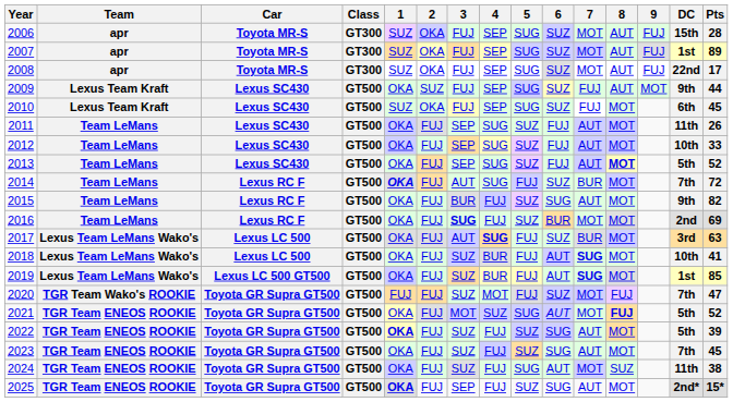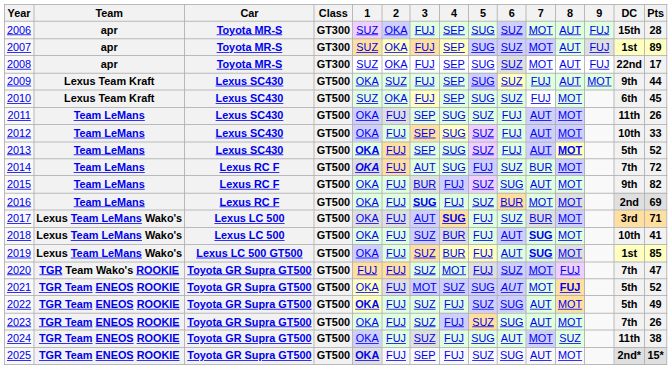 <table class="wikitable" style="text-align:center; font-size:85%">
 <tr>
 <th>Year</th>
 <th>Team</th>
 <th>Car</th>
 <th>Class</th>
 <th>1</th>
 <th>2</th>
 <th>3</th>
 <th>4</th>
 <th>5</th>
 <th>6</th>
 <th>7</th>
 <th>8</th>
 <th>9</th>
 <th>DC</th>
 <th>Pts</th>
 </tr>
 <tr>
 <td><a href='#'>2006</a></td>
 <th>apr</th>
 <th nowrap><a href='#'>Toyota MR-S</a></th>
 <th>GT300</th>
 <td style="background:#EFCFFF;"><a href='#'>SUZ</a><br></td>
 <td style="background:#CFCFFF;"><a href='#'>OKA</a><br></td>
 <td style="background:#DFFFDF;"><a href='#'>FUJ</a><br></td>
 <td style="background:#DFFFDF;"><a href='#'>SEP</a><br></td>
 <td style="background:#DFFFDF;"><a href='#'>SUG</a><br></td>
 <td style="background:#CFCFFF;"><a href='#'>SUZ</a><br></td>
 <td style="background:#DFFFDF;"><a href='#'>MOT</a><br></td>
 <td style="background:#DFFFDF;"><a href='#'>AUT</a><br></td>
 <td style="background:#DFFFDF;"><a href='#'>FUJ</a><br></td>
 <th>15th</th>
 <th>28</th>
 </tr>
 <tr>
 <td><a href='#'>2007</a></td>
 <th>apr</th>
 <th nowrap><a href='#'>Toyota MR-S</a></th>
 <th>GT300</th>
 <td style="background:#FFDF9F;"><a href='#'>SUZ</a><br></td>
 <td style="background:#FFFFBF;"><a href='#'>OKA</a><br></td>
 <td style="background:#FFDF9F;"><a href='#'>FUJ</a><br></td>
 <td style="background:#FFFFBF;"><a href='#'>SEP</a><br></td>
 <td style="background:#CFCFFF;"><a href='#'>SUG</a><br></td>
 <td style="background:#CFCFFF;"><a href='#'>SUZ</a><br></td>
 <td style="background:#CFCFFF;"><a href='#'>MOT</a><br></td>
 <td style="background:#DFFFDF;"><a href='#'>AUT</a><br></td>
 <td style="background:#DFDFDF;"><a href='#'>FUJ</a><br></td>
 <td style="background:#FFFFBF;"><strong>1st</strong></td>
 <td style="background:#FFFFBF;"><strong>89</strong></td>
 </tr>
 <tr>
 <td><a href='#'>2008</a></td>
 <th>apr</th>
 <th nowrap><a href='#'>Toyota MR-S</a></th>
 <th>GT300</th>
 <td style="background:#FFFFFF;"><a href='#'>SUZ</a></td>
 <td style="background:#FFFFFF;"><a href='#'>OKA</a></td>
 <td style="background:#FFFFFF;"><a href='#'>FUJ</a></td>
 <td style="background:#FFFFFF;"><a href='#'>SEP</a></td>
 <td style="background:#FFFFFF;"><a href='#'>SUG</a></td>
 <td style="background:#DFDFDF;"><a href='#'>SUZ</a><br></td>
 <td style="background:#FFFFFF;"><a href='#'>MOT</a></td>
 <td style="background:#FFFFFF;"><a href='#'>AUT</a></td>
 <td style="background:#FFFFFF;"><a href='#'>FUJ</a></td>
 <th>22nd</th>
 <th>17</th>
 </tr>
 <tr>
 <td><a href='#'>2009</a></td>
 <th nowrap>Lexus Team Kraft</th>
 <th nowrap><a href='#'>Lexus SC430</a></th>
 <th>GT500</th>
 <td style="background:#DFFFDF;"><a href='#'>OKA</a><br></td>
 <td style="background:#DFFFDF;"><a href='#'>SUZ</a><br></td>
 <td style="background:#DFFFDF;"><a href='#'>FUJ</a><br></td>
 <td style="background:#DFFFDF;"><a href='#'>SEP</a><br></td>
 <td style="background:#CFCFFF;"><a href='#'>SUG</a><br></td>
 <td style="background:#FFFFBF;"><a href='#'>SUZ</a><br></td>
 <td style="background:#DFFFDF;"><a href='#'>FUJ</a><br></td>
 <td style="background:#DFFFDF;"><a href='#'>AUT</a><br></td>
 <td style="background:#DFFFDF;"><a href='#'>MOT</a><br></td>
 <th>9th</th>
 <th>44</th>
 </tr>
 <tr>
 <td><a href='#'>2010</a></td>
 <th nowrap>Lexus Team Kraft</th>
 <th nowrap><a href='#'>Lexus SC430</a></th>
 <th>GT500</th>
 <td style="background:#DFFFDF;"><a href='#'>SUZ</a><br></td>
 <td style="background:#DFFFDF;"><a href='#'>OKA</a><br></td>
 <td style="background:#FFFFBF;"><a href='#'>FUJ</a><br></td>
 <td style="background:#DFFFDF;"><a href='#'>SEP</a><br></td>
 <td style="background:#DFFFDF;"><a href='#'>SUG</a><br></td>
 <td style="background:#DFFFDF;"><a href='#'>SUZ</a><br></td>
 <td style="background:#FFFFFF;"><a href='#'>FUJ</a><br></td>
 <td style="background:#DFFFDF;"><a href='#'>MOT</a><br></td>
 <td></td>
 <th>6th</th>
 <th>45</th>
 </tr>
 <tr>
 <td><a href='#'>2011</a></td>
 <th nowrap><a href='#'>Team LeMans</a></th>
 <th nowrap><a href='#'>Lexus SC430</a></th>
 <th>GT500</th>
 <td style="background:#CFCFFF;"><a href='#'>OKA</a><br></td>
 <td style="background:#DFDFDF;"><a href='#'>FUJ</a><br></td>
 <td style="background:#DFFFDF;"><a href='#'>SEP</a><br></td>
 <td style="background:#DFFFDF;"><a href='#'>SUG</a><br></td>
 <td style="background:#DFFFDF;"><a href='#'>SUZ</a><br></td>
 <td style="background:#DFFFDF;"><a href='#'>FUJ</a><br></td>
 <td style="background:#CFCFFF;"><a href='#'>AUT</a><br></td>
 <td style="background:#CFCFFF;"><a href='#'>MOT</a><br></td>
 <td></td>
 <th>11th</th>
 <th>26</th>
 </tr>
 <tr>
 <td><a href='#'>2012</a></td>
 <th nowrap><a href='#'>Team LeMans</a></th>
 <th nowrap><a href='#'>Lexus SC430</a></th>
 <th>GT500</th>
 <td style="background:#CFCFFF;"><a href='#'>OKA</a><br></td>
 <td style="background:#DFFFDF;"><a href='#'>FUJ</a><br></td>
 <td style="background:#FFDF9F;"><a href='#'>SEP</a><br></td>
 <td style="background:#FFFFBF;"><a href='#'>SUG</a><br></td>
 <td style="background:#EFCFFF;"><a href='#'>SUZ</a><br></td>
 <td style="background:#DFFFDF;"><a href='#'>FUJ</a><br></td>
 <td style="background:#CFCFFF;"><a href='#'>AUT</a><br></td>
 <td style="background:#CFCFFF;"><a href='#'>MOT</a><br></td>
 <td></td>
 <th>10th</th>
 <th>33</th>
 </tr>
 <tr>
 <td><a href='#'>2013</a></td>
 <th nowrap><a href='#'>Team LeMans</a></th>
 <th nowrap><a href='#'>Lexus SC430</a></th>
 <th>GT500</th>
-<td style="background:#DFFFDF;"><a href='#'>OKA</a><br></td>
+<td style="background:#DFFFDF;"><strong><a href='#'>OKA</a><br></strong></td>
 <td style="background:#FFDF9F;"><a href='#'>FUJ</a><br></td>
 <td style="background:#DFFFDF;"><a href='#'>SEP</a><br></td>
 <td style="background:#DFFFDF;"><a href='#'>SUG</a><br></td>
 <td style="background:#EFCFFF;"><a href='#'>SUZ</a><br></td>
 <td style="background:#DFFFDF;"><a href='#'>FUJ</a><br></td>
 <td style="background:#CFCFFF;"><a href='#'>AUT</a><br></td>
 <td style="background:#FFFFBF;"><strong><a href='#'>MOT</a><br></strong></td>
 <td></td>
 <th>5th</th>
 <th>52</th>
 </tr>
 <tr>
 <td><a href='#'>2014</a></td>
 <th nowrap><a href='#'>Team LeMans</a></th>
 <th nowrap><a href='#'>Lexus RC F</a></th>
 <th>GT500</th>
 <td style="background:#DFDFDF;"><strong><em><a href='#'>OKA</a></em></strong><br></td>
 <td style="background:#FFDF9F;"><a href='#'>FUJ</a><br></td>
 <td style="background:#DFFFDF;"><a href='#'>AUT</a><br></td>
 <td style="background:#DFFFDF;"><a href='#'>SUG</a><br></td>
 <td style="background:#CFCFFF;"><a href='#'>FUJ</a><br></td>
 <td style="background:#DFFFDF;"><a href='#'>SUZ</a><br></td>
 <td style="background:#DFFFDF;"><a href='#'>BUR</a><br></td>
 <td style="background:#CFCFFF;"><a href='#'>MOT</a><br></td>
 <td></td>
 <th>7th</th>
 <th>72</th>
 </tr>
 <tr>
 <td><a href='#'>2015</a></td>
 <th nowrap><a href='#'>Team LeMans</a></th>
 <th nowrap><a href='#'>Lexus RC F</a></th>
 <th>GT500</th>
 <td style="background:#DFFFDF;"><a href='#'>OKA</a><br></td>
 <td style="background:#DFFFDF;"><a href='#'>FUJ</a><br></td>
 <td style="background:#DFDFDF;"><a href='#'>BUR</a><br></td>
 <td style="background:#CFCFFF;"><a href='#'>FUJ</a><br></td>
 <td style="background:#EFCFFF;"><a href='#'>SUZ</a><br></td>
 <td style="background:#DFFFDF;"><a href='#'>SUG</a><br></td>
 <td style="background:#DFFFDF;"><a href='#'>AUT</a><br></td>
 <td style="background:#DFFFDF;"><a href='#'>MOT</a><br></td>
 <td></td>
 <th>9th</th>
 <th>82</th>
 </tr>
 <tr>
 <td><a href='#'>2016</a></td>
 <th nowrap><a href='#'>Team LeMans</a></th>
 <th nowrap><a href='#'>Lexus RC F</a></th>
 <th>GT500</th>
 <td style="background:#DFFFDF;"><a href='#'>OKA</a><br></td>
 <td style="background:#DFFFDF;"><a href='#'>FUJ</a><br></td>
 <td style="background:#DFFFDF;"><strong><a href='#'>SUG</a></strong><br></td>
 <td style="background:#DFFFDF;"><a href='#'>FUJ</a><br></td>
 <td style="background:#DFFFDF;"><a href='#'>SUZ</a><br></td>
 <td style="background:#FFDF9F;"><a href='#'>BUR</a><br></td>
 <td style="background:#DFFFDF;"><a href='#'>MOT</a><br></td>
 <td style="background:#DFDFDF;"><a href='#'>MOT</a><br></td>
 <td></td>
 <th style="background:#DFDFDF;">2nd</th>
 <th style="background:#DFDFDF;">69</th>
 </tr>
 <tr>
 <td><a href='#'>2017</a></td>
 <th nowrap>Lexus <a href='#'>Team LeMans</a> Wako's</th>
 <th nowrap><a href='#'>Lexus LC 500</a></th>
 <th>GT500</th>
 <td style="background:#DFDFDF;"><a href='#'>OKA</a><br></td>
 <td style="background:#DFDFDF;"><a href='#'>FUJ</a><br></td>
 <td style="background:#CFCFFF;"><a href='#'>AUT</a><br></td>
 <td style="background:#FFDF9F;"><strong><a href='#'>SUG</a></strong><br></td>
 <td style="background:#DFFFDF;"><a href='#'>FUJ</a><br></td>
 <td style="background:#DFFFDF;"><a href='#'>SUZ</a><br></td>
 <td style="background:#DFDFDF;"><a href='#'>BUR</a><br></td>
 <td style="background:#CFCFFF;"><a href='#'>MOT</a><br></td>
 <td></td>
 <th style="background:#FFDF9F;">3rd</th>
-<th style="background:#FFDF9F;">63</th>
+<th style="background:#FFDF9F;">71</th>
 </tr>
 <tr>
 <td><a href='#'>2018</a></td>
 <th nowrap>Lexus <a href='#'>Team LeMans</a> Wako's</th>
 <th nowrap><a href='#'>Lexus LC 500</a></th>
 <th>GT500</th>
 <td style="background:#DFFFDF;"><a href='#'>OKA</a><br></td>
 <td style="background:#DFFFDF;"><a href='#'>FUJ</a><br></td>
 <td style="background:#CFCFFF;"><a href='#'>SUZ</a><br></td>
 <td style="background:#DFDFDF;"><a href='#'>BUR</a><br></td>
 <td style="background:#DFFFDF;"><a href='#'>FUJ</a><br></td>
 <td style="background:#CFCFFF;"><a href='#'>AUT</a><br></td>
 <td style="background:#DFFFDF;"><strong><a href='#'>SUG</a></strong><br></td>
 <td style="background:#DFFFDF;"><a href='#'>MOT</a><br></td>
 <td></td>
 <th>10th</th>
 <th>41</th>
 </tr>
 <tr>
 <td><a href='#'>2019</a></td>
 <th nowrap>Lexus <a href='#'>Team LeMans</a> Wako's</th>
 <th nowrap><a href='#'>Lexus LC 500 GT500</a></th>
 <th>GT500</th>
 <td style="background:#CFCFFF;"><a href='#'>OKA</a><br></td>
 <td style="background:#DFFFDF;"><a href='#'>FUJ</a><br></td>
 <td style="background:#FFDF9F;"><a href='#'>SUZ</a><br></td>
 <td style="background:#FFFFBF;"><a href='#'>BUR</a><br></td>
 <td style="background:#FFFFBF;"><a href='#'>FUJ</a><br></td>
 <td style="background:#DFFFDF;"><a href='#'>AUT</a><br></td>
 <td style="background:#DFFFDF;"><strong><a href='#'>SUG</a></strong><br></td>
 <td style="background:#DFDFDF;"><a href='#'>MOT</a><br></td>
 <td></td>
 <th style="background:#FFFFBF;">1st</th>
 <th style="background:#FFFFBF;">85</th>
 </tr>
 <tr>
 <td><a href='#'>2020</a></td>
 <th nowrap><a href='#'>TGR</a> Team Wako's <a href='#'>ROOKIE</a></th>
 <th nowrap><a href='#'>Toyota GR Supra GT500</a></th>
 <th>GT500</th>
 <td style="background:#ffdf9f;"><a href='#'>FUJ</a><br></td>
 <td style="background:#ffdf9f;"><a href='#'>FUJ</a><br></td>
 <td style="background:#dfffdf;"><a href='#'>SUZ</a><br></td>
 <td style="background:#dfffdf;"><a href='#'>MOT</a><br></td>
 <td style="background:#DFDFDF;"><a href='#'>FUJ</a><br></td>
 <td style="background:#CFCFFF;"><a href='#'>SUZ</a><br></td>
 <td style="background:#CFCFFF;"><a href='#'>MOT</a><br></td>
 <td style="background:#efcfff;"><a href='#'>FUJ</a><br></td>
 <td></td>
 <th style="background:#;">7th</th>
 <th style="background:#;">47</th>
 </tr>
 <tr>
 <td><a href='#'>2021</a></td>
 <th nowrap><a href='#'>TGR Team</a> <a href='#'>ENEOS</a> <a href='#'>ROOKIE</a></th>
 <th nowrap><a href='#'>Toyota GR Supra GT500</a></th>
 <th>GT500</th>
 <td style="background:#FFFFBF;"><a href='#'>OKA</a><br></td>
 <td style="background:#DFDFDF;"><a href='#'>FUJ</a><br></td>
 <td style="background:#CFCFFF;"><a href='#'>MOT</a><br></td>
 <td style="background:#CFCFFF;"><a href='#'>SUZ</a><br></td>
 <td style="background:#CFCFFF;"><a href='#'>SUG</a><br></td>
 <td style="background:#CFCFFF;"><em><a href='#'>AUT</a></em><br></td>
 <td style="background:#DFFFDF;"><a href='#'>MOT</a><br></td>
 <td style="background:#FFDF9F;"><strong><a href='#'>FUJ</a></strong><br></td>
 <td></td>
 <th>5th</th>
 <th>52</th>
 </tr>
 <tr>
 <td><a href='#'>2022</a></td>
 <th nowrap><a href='#'>TGR Team</a> <a href='#'>ENEOS</a> <a href='#'>ROOKIE</a></th>
 <th nowrap><a href='#'>Toyota GR Supra GT500</a></th>
 <th>GT500</th>
 <td style="background:#FFFFBF;"><strong><a href='#'>OKA</a></strong><br></td>
 <td style="background:#DFFFDF;"><a href='#'>FUJ</a><br></td>
 <td style="background:#DFFFDF;"><a href='#'>SUZ</a><br></td>
 <td style="background:#DFFFDF;"><a href='#'>FUJ</a><br></td>
 <td style="background:#CFCFFF;"><a href='#'>SUZ</a><br></td>
 <td style="background:#CFCFFF;"><a href='#'>SUG</a><br></td>
 <td style="background:#DFFFDF;"><a href='#'>AUT</a><br></td>
 <td style="background:#FFDF9F;"><a href='#'>MOT</a><br></td>
 <td></td>
 <th>5th</th>
-<th>39</th>
+<th>49</th>
 </tr>
 <tr>
 <td><a href='#'>2023</a></td>
 <th nowrap><a href='#'>TGR Team</a> <a href='#'>ENEOS</a> <a href='#'>ROOKIE</a></th>
 <th nowrap><a href='#'>Toyota GR Supra GT500</a></th>
 <th>GT500</th>
 <td style="background:#DFFFDF;"><a href='#'>OKA</a><br></td>
 <td style="background:#DFFFDF;"><a href='#'>FUJ</a><br></td>
 <td style="background:#DFFFDF;"><a href='#'>SUZ</a><br></td>
 <td style="background:#CFCFFF;"><a href='#'>FUJ</a><br></td>
 <td style="background:#FFDF9F;"><a href='#'>SUZ</a><br></td>
 <td style="background:#DFFFDF;"><a href='#'>SUG</a><br></td>
 <td style="background:#DFFFDF;"><a href='#'>AUT</a><br></td>
 <td style="background:#DFFFDF;"><a href='#'>MOT</a><br></td>
 <td></td>
 <th>7th</th>
-<th>45</th>
+<th>26</th>
 </tr>
 <tr>
 <td><a href='#'>2024</a></td>
 <th nowrap><a href='#'>TGR Team</a> <a href='#'>ENEOS</a> <a href='#'>ROOKIE</a></th>
 <th nowrap><a href='#'>Toyota GR Supra GT500</a></th>
 <th>GT500</th>
 <td style="background:#CFCFFF;"><a href='#'>OKA</a><br></td>
 <td style="background:#DFFFDF;"><a href='#'>FUJ</a><br></td>
 <td style="background:#DFDFDF;"><a href='#'>SUZ</a><br></td>
 <td style="background:#DFFFDF;"><a href='#'>FUJ</a><br></td>
 <td style="background:#DFFFDF;"><a href='#'>SUG</a><br></td>
 <td style="background:#DFFFDF;"><a href='#'>AUT</a><br></td>
 <td style="background:#CFCFFF;"><a href='#'>MOT</a><br></td>
 <td style="background:#DFFFDF;"><a href='#'>SUZ</a><br></td>
 <td></td>
 <th>11th</th>
 <th>38</th>
 </tr>
 <tr>
 <td><a href='#'>2025</a></td>
 <th nowrap><a href='#'>TGR Team</a> <a href='#'>ENEOS</a> <a href='#'>ROOKIE</a></th>
 <th nowrap><a href='#'>Toyota GR Supra GT500</a></th>
 <th>GT500</th>
 <td style="background:#DFDFDF;"><strong><a href='#'>OKA</a></strong><br></td>
 <td style="background:#;"><a href='#'>FUJ</a><br></td>
 <td style="background:#;"><a href='#'>SEP</a><br></td>
 <td style="background:#;"><a href='#'>FUJ</a><br></td>
 <td style="background:#;"><a href='#'>SUZ</a><br></td>
 <td style="background:#;"><a href='#'>SUG</a><br></td>
 <td style="background:#;"><a href='#'>AUT</a><br></td>
 <td style="background:#;"><a href='#'>MOT</a><br></td>
 <td></td>
 <th style="background:#DFDFDF;"><strong>2nd*</strong></th>
 <th style="background:#DFDFDF;"><strong>15*</strong></th>
 </tr>
 </table>
